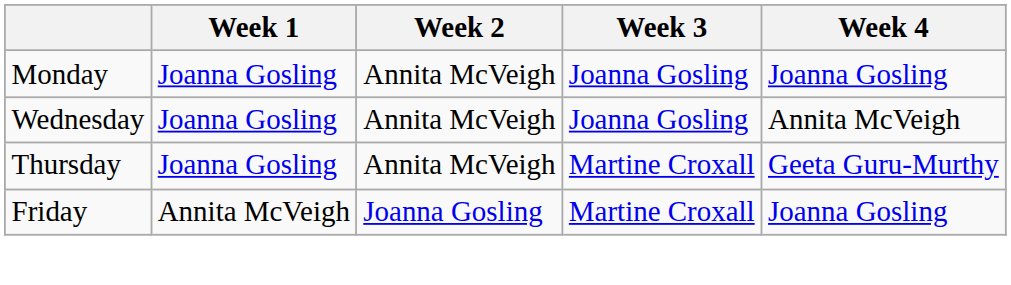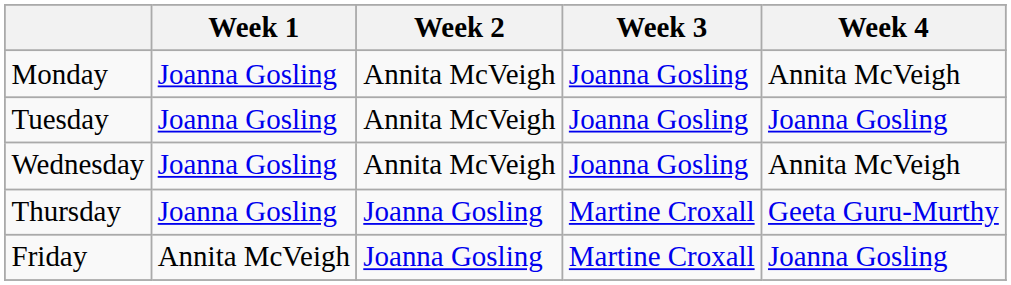 <table class="wikitable">
 <tr>
 <th></th>
 <th>Week 1</th>
 <th>Week 2</th>
 <th>Week 3</th>
 <th>Week 4</th>
 </tr>
 <tr>
 <td>Monday</td>
+<td><a href='#'>Joanna Gosling</a></td>
+<td>Annita McVeigh</td>
+<td><a href='#'>Joanna Gosling</a></td>
+<td>Annita McVeigh</td>
+</tr>
+<tr>
+<td>Tuesday</td>
 <td><a href='#'>Joanna Gosling</a></td>
 <td>Annita McVeigh</td>
 <td><a href='#'>Joanna Gosling</a></td>
 <td><a href='#'>Joanna Gosling</a></td>
 </tr>
 <tr>
 <td>Wednesday</td>
 <td><a href='#'>Joanna Gosling</a></td>
 <td>Annita McVeigh</td>
 <td><a href='#'>Joanna Gosling</a></td>
 <td>Annita McVeigh</td>
 </tr>
 <tr>
 <td>Thursday</td>
 <td><a href='#'>Joanna Gosling</a></td>
-<td>Annita McVeigh</td>
+<td><a href='#'>Joanna Gosling</a></td>
 <td><a href='#'>Martine Croxall</a></td>
 <td><a href='#'>Geeta Guru-Murthy</a></td>
 </tr>
 <tr>
 <td>Friday</td>
 <td>Annita McVeigh</td>
 <td><a href='#'>Joanna Gosling</a></td>
 <td><a href='#'>Martine Croxall</a></td>
 <td><a href='#'>Joanna Gosling</a></td>
 </tr>
 </table>
